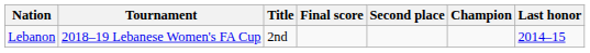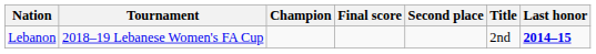 <table class="wikitable sortable">
 <tr>
 <th>Nation</th>
 <th>Tournament</th>
-<th data-sort-type="number">Title</th>
+<th>Champion</th>
 <th>Final score</th>
 <th>Second place</th>
-<th>Champion</th>
+<th data-sort-type="number">Title</th>
 <th>Last honor</th>
 </tr>
 <tr>
 <td> <a href='#'>Lebanon</a></td>
 <td><a href='#'>2018–19 Lebanese Women's FA Cup</a></td>
-<td>2nd</td>
 <td></td>
 <td></td>
 <td></td>
-<td><a href='#'>2014–15</a></td>
+<td>2nd</td>
+<td><strong><a href='#'>2014–15</a></strong></td>
 </tr>
 </table>
